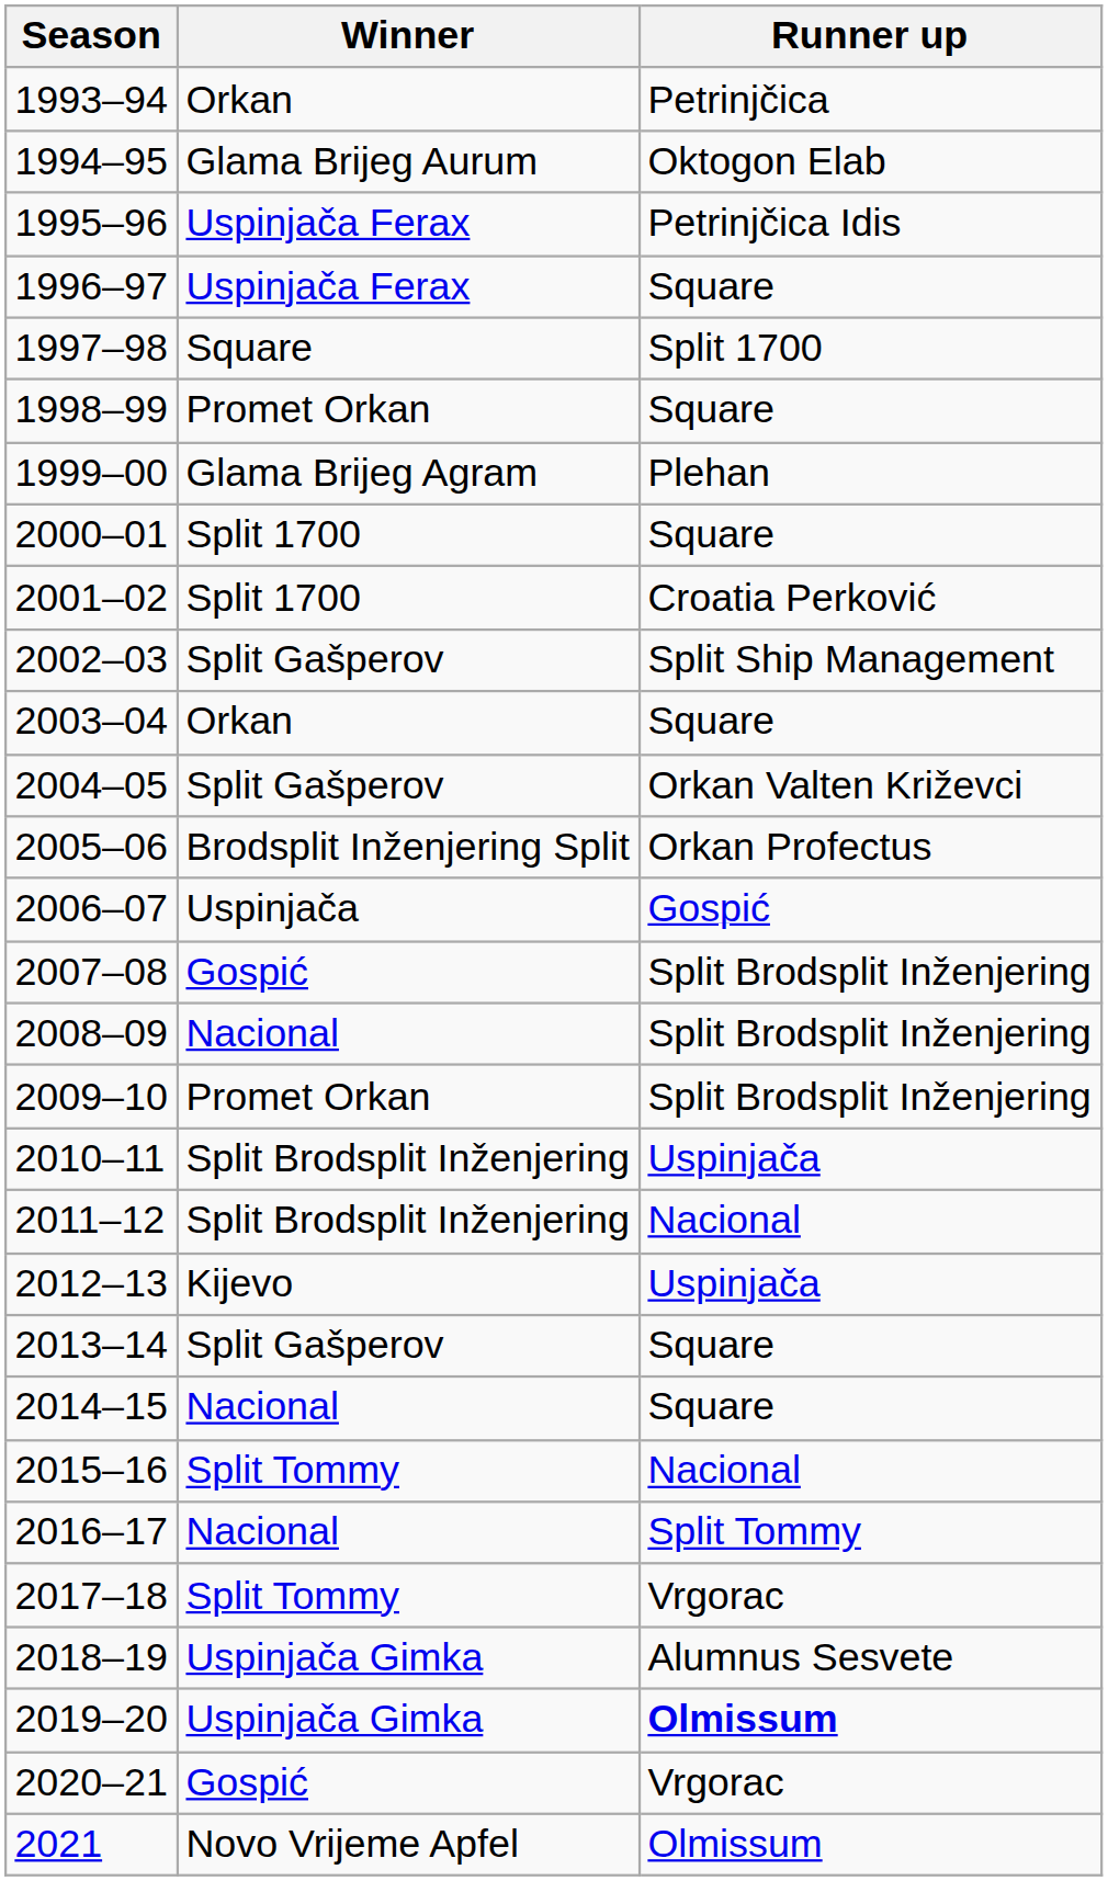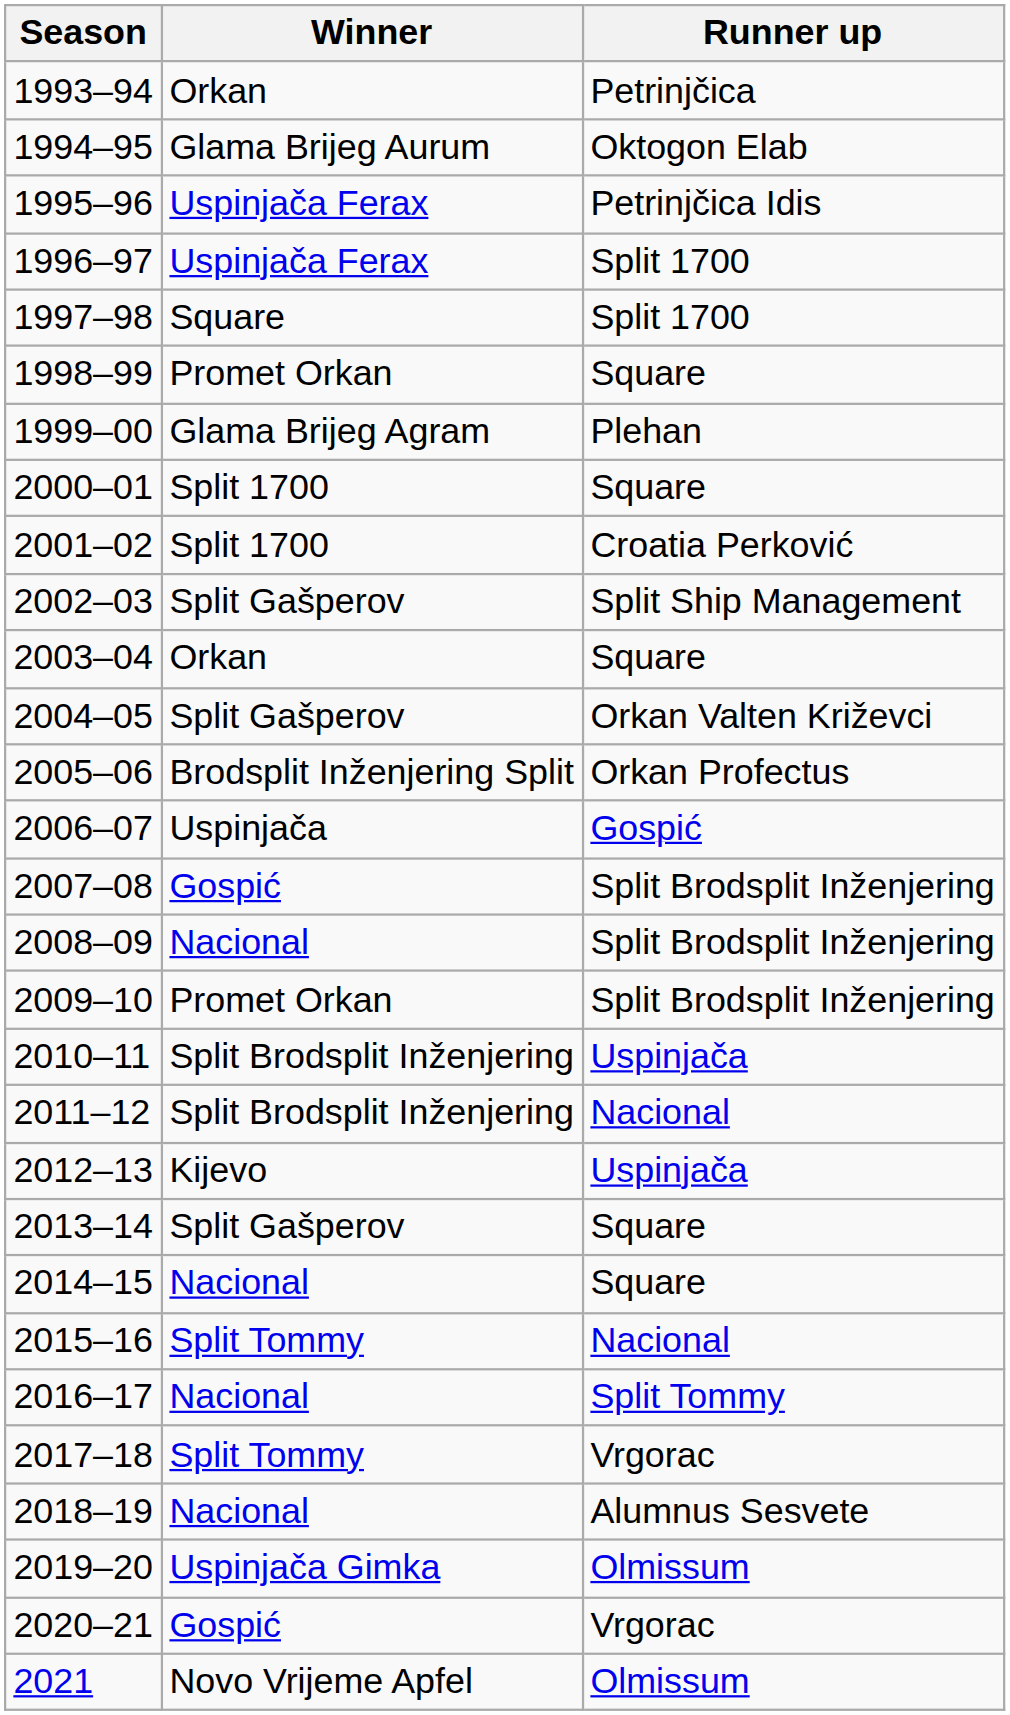 <table class="wikitable sortable">
 <tr>
 <th>Season</th>
 <th>Winner</th>
 <th>Runner up</th>
 </tr>
 <tr>
 <td>1993–94</td>
 <td>Orkan</td>
 <td>Petrinjčica</td>
 </tr>
 <tr>
 <td>1994–95</td>
 <td>Glama Brijeg Aurum</td>
 <td>Oktogon Elab</td>
 </tr>
 <tr>
 <td>1995–96</td>
 <td><a href='#'>Uspinjača Ferax</a></td>
 <td>Petrinjčica Idis</td>
 </tr>
 <tr>
 <td>1996–97</td>
 <td><a href='#'>Uspinjača Ferax</a></td>
-<td>Square</td>
+<td>Split 1700</td>
 </tr>
 <tr>
 <td>1997–98</td>
 <td>Square</td>
 <td>Split 1700</td>
 </tr>
 <tr>
 <td>1998–99</td>
 <td>Promet Orkan</td>
 <td>Square</td>
 </tr>
 <tr>
 <td>1999–00</td>
 <td>Glama Brijeg Agram</td>
 <td>Plehan</td>
 </tr>
 <tr>
 <td>2000–01</td>
 <td>Split 1700</td>
 <td>Square</td>
 </tr>
 <tr>
 <td>2001–02</td>
 <td>Split 1700</td>
 <td>Croatia Perković</td>
 </tr>
 <tr>
 <td>2002–03</td>
 <td>Split Gašperov</td>
 <td>Split Ship Management</td>
 </tr>
 <tr>
 <td>2003–04</td>
 <td>Orkan</td>
 <td>Square</td>
 </tr>
 <tr>
 <td>2004–05</td>
 <td>Split Gašperov</td>
 <td>Orkan Valten Križevci</td>
 </tr>
 <tr>
 <td>2005–06</td>
 <td>Brodsplit Inženjering Split</td>
 <td>Orkan Profectus</td>
 </tr>
 <tr>
 <td>2006–07</td>
 <td>Uspinjača</td>
 <td><a href='#'>Gospić</a></td>
 </tr>
 <tr>
 <td>2007–08</td>
 <td><a href='#'>Gospić</a></td>
 <td>Split Brodsplit Inženjering</td>
 </tr>
 <tr>
 <td>2008–09</td>
 <td><a href='#'>Nacional</a></td>
 <td>Split Brodsplit Inženjering</td>
 </tr>
 <tr>
 <td>2009–10</td>
 <td>Promet Orkan</td>
 <td>Split Brodsplit Inženjering</td>
 </tr>
 <tr>
 <td>2010–11</td>
 <td>Split Brodsplit Inženjering</td>
 <td><a href='#'>Uspinjača</a></td>
 </tr>
 <tr>
 <td>2011–12</td>
 <td>Split Brodsplit Inženjering</td>
 <td><a href='#'>Nacional</a></td>
 </tr>
 <tr>
 <td>2012–13</td>
 <td>Kijevo</td>
 <td><a href='#'>Uspinjača</a></td>
 </tr>
 <tr>
 <td>2013–14</td>
 <td>Split Gašperov</td>
 <td>Square</td>
 </tr>
 <tr>
 <td>2014–15</td>
 <td><a href='#'>Nacional</a></td>
 <td>Square</td>
 </tr>
 <tr>
 <td>2015–16</td>
 <td><a href='#'>Split Tommy</a></td>
 <td><a href='#'>Nacional</a></td>
 </tr>
 <tr>
 <td>2016–17</td>
 <td><a href='#'>Nacional</a></td>
 <td><a href='#'>Split Tommy</a></td>
 </tr>
 <tr>
 <td>2017–18</td>
 <td><a href='#'>Split Tommy</a></td>
 <td>Vrgorac</td>
 </tr>
 <tr>
 <td>2018–19</td>
-<td><a href='#'>Uspinjača Gimka</a></td>
+<td><a href='#'>Nacional</a></td>
 <td>Alumnus Sesvete</td>
 </tr>
 <tr>
 <td>2019–20</td>
 <td><a href='#'>Uspinjača Gimka</a></td>
-<td><strong><a href='#'>Olmissum</a></strong></td>
+<td><a href='#'>Olmissum</a></td>
 </tr>
 <tr>
 <td>2020–21</td>
 <td><a href='#'>Gospić</a></td>
 <td>Vrgorac</td>
 </tr>
 <tr>
 <td><a href='#'>2021</a></td>
 <td>Novo Vrijeme Apfel</td>
 <td><a href='#'>Olmissum</a></td>
 </tr>
 </table>
